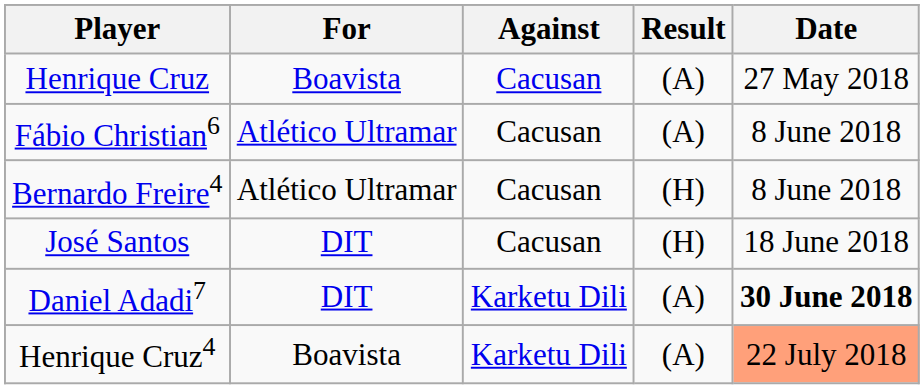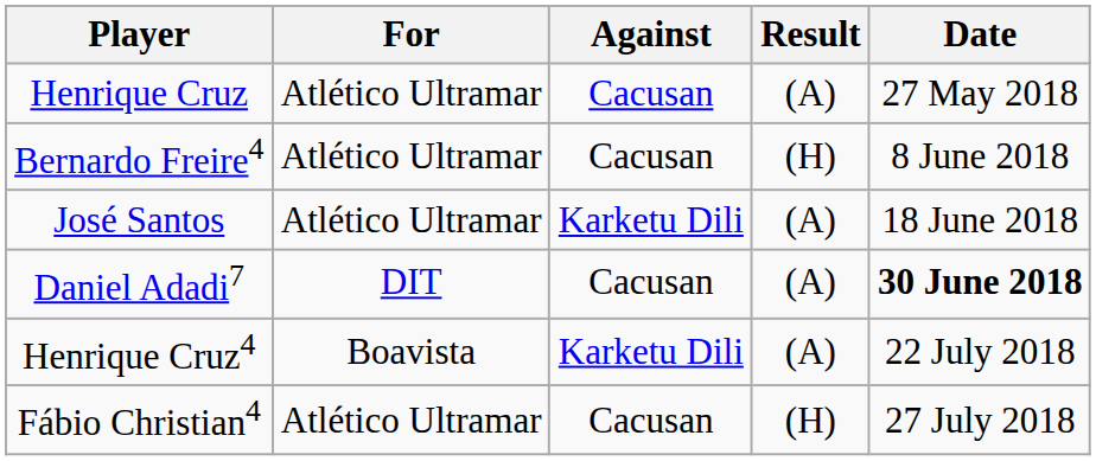 <table class="wikitable" style="text-align:center">
 <tr>
 <th>Player</th>
 <th>For</th>
 <th>Against</th>
 <th style="text-align:center">Result</th>
 <th>Date</th>
 </tr>
 <tr>
 <td> <a href='#'>Henrique Cruz</a></td>
-<td><a href='#'>Boavista</a></td>
+<td>Atlético Ultramar</td>
 <td><a href='#'>Cacusan</a></td>
 <td> (A)</td>
 <td>27 May 2018</td>
-</tr>
-<tr>
-<td> <a href='#'>Fábio Christian</a><sup>6</sup></td>
-<td><a href='#'>Atlético Ultramar</a></td>
-<td>Cacusan</td>
-<td> (A)</td>
-<td>8 June 2018</td>
 </tr>
 <tr>
 <td> <a href='#'>Bernardo Freire</a><sup>4</sup></td>
 <td>Atlético Ultramar</td>
 <td>Cacusan</td>
 <td> (H)</td>
 <td>8 June 2018</td>
 </tr>
 <tr>
 <td> <a href='#'>José Santos</a></td>
-<td><a href='#'>DIT</a></td>
-<td>Cacusan</td>
-<td> (H)</td>
+<td>Atlético Ultramar</td>
+<td><a href='#'>Karketu Dili</a></td>
+<td> (A)</td>
 <td>18 June 2018</td>
 </tr>
 <tr>
 <td> <a href='#'>Daniel Adadi</a><sup>7</sup></td>
 <td><a href='#'>DIT</a></td>
-<td><a href='#'>Karketu Dili</a></td>
+<td>Cacusan</td>
 <td> (A)</td>
 <td><strong>30 June 2018</strong></td>
 </tr>
 <tr>
 <td> Henrique Cruz<sup>4</sup></td>
 <td>Boavista</td>
 <td><a href='#'>Karketu Dili</a></td>
 <td> (A)</td>
-<td style="background: lightsalmon;">22 July 2018</td>
+<td>22 July 2018</td>
+</tr>
+<tr>
+<td> Fábio Christian<sup>4</sup></td>
+<td>Atlético Ultramar</td>
+<td>Cacusan</td>
+<td> (H)</td>
+<td>27 July 2018</td>
 </tr>
 </table>
